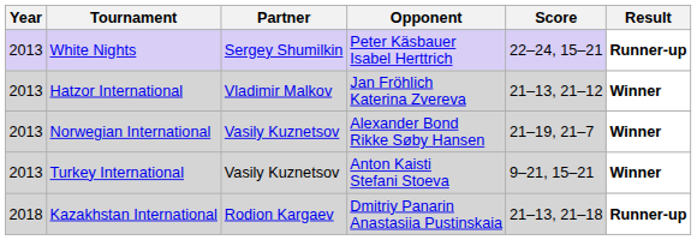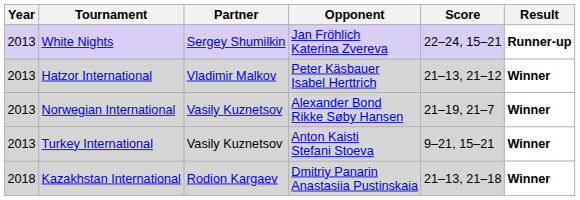 <table class="sortable wikitable" style="font-size: 90%;">
 <tr>
 <th>Year</th>
 <th>Tournament</th>
 <th>Partner</th>
 <th>Opponent</th>
 <th>Score</th>
 <th>Result</th>
 </tr>
 <tr style="background:#D8CEF6">
 <td align="center">2013</td>
 <td align="left"><a href='#'>White Nights</a></td>
 <td align="left"> <a href='#'>Sergey Shumilkin</a></td>
-<td align="left"> <a href='#'>Peter Käsbauer</a> <br>  <a href='#'>Isabel Herttrich</a></td>
+<td align="left"> <a href='#'>Jan Fröhlich</a> <br>  <a href='#'>Katerina Zvereva</a></td>
 <td align="left">22–24, 15–21</td>
 <td style="text-align:left; background:white"> <strong>Runner-up</strong></td>
 </tr>
 <tr style="background:#D5D5D5">
 <td align="center">2013</td>
 <td align="left"><a href='#'>Hatzor International</a></td>
 <td align="left"> <a href='#'>Vladimir Malkov</a></td>
-<td align="left"> <a href='#'>Jan Fröhlich</a> <br>  <a href='#'>Katerina Zvereva</a></td>
+<td align="left"> <a href='#'>Peter Käsbauer</a> <br>  <a href='#'>Isabel Herttrich</a></td>
 <td align="left">21–13, 21–12</td>
 <td style="text-align:left; background:white"> <strong>Winner</strong></td>
 </tr>
 <tr style="background:#D5D5D5">
 <td align="center">2013</td>
 <td align="left"><a href='#'>Norwegian International</a></td>
 <td align="left"> <a href='#'>Vasily Kuznetsov</a></td>
 <td align="left"> <a href='#'>Alexander Bond</a> <br>  <a href='#'>Rikke Søby Hansen</a></td>
 <td align="left">21–19, 21–7</td>
 <td style="text-align:left; background:white"> <strong>Winner</strong></td>
 </tr>
 <tr style="background:#D5D5D5">
 <td align="center">2013</td>
 <td align="left"><a href='#'>Turkey International</a></td>
 <td align="left"> Vasily Kuznetsov</td>
 <td align="left"> <a href='#'>Anton Kaisti</a> <br>  <a href='#'>Stefani Stoeva</a></td>
 <td align="left">9–21, 15–21</td>
 <td style="text-align:left; background:white"> <strong>Winner</strong></td>
 </tr>
 <tr style="background:#D5D5D5">
 <td align="center">2018</td>
 <td align="left"><a href='#'>Kazakhstan International</a></td>
 <td align="left"> <a href='#'>Rodion Kargaev</a></td>
 <td align="left"> <a href='#'>Dmitriy Panarin</a> <br>  <a href='#'>Anastasiia Pustinskaia</a></td>
 <td align="left">21–13, 21–18</td>
-<td style="text-align:left; background:white"> <strong>Runner-up</strong></td>
+<td style="text-align:left; background:white"> <strong>Winner</strong></td>
 </tr>
 </table>
